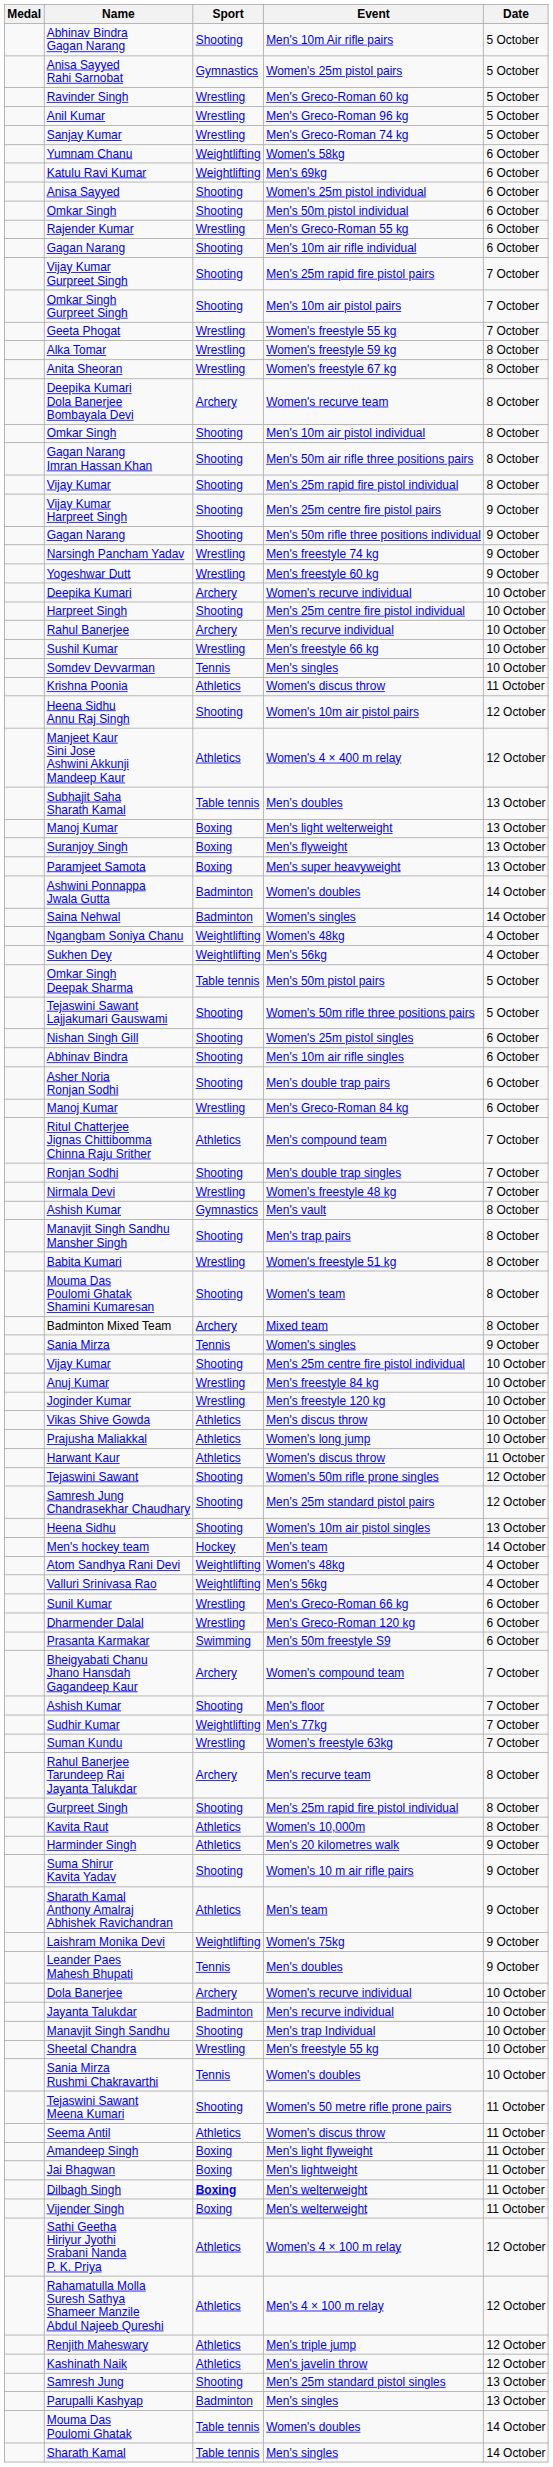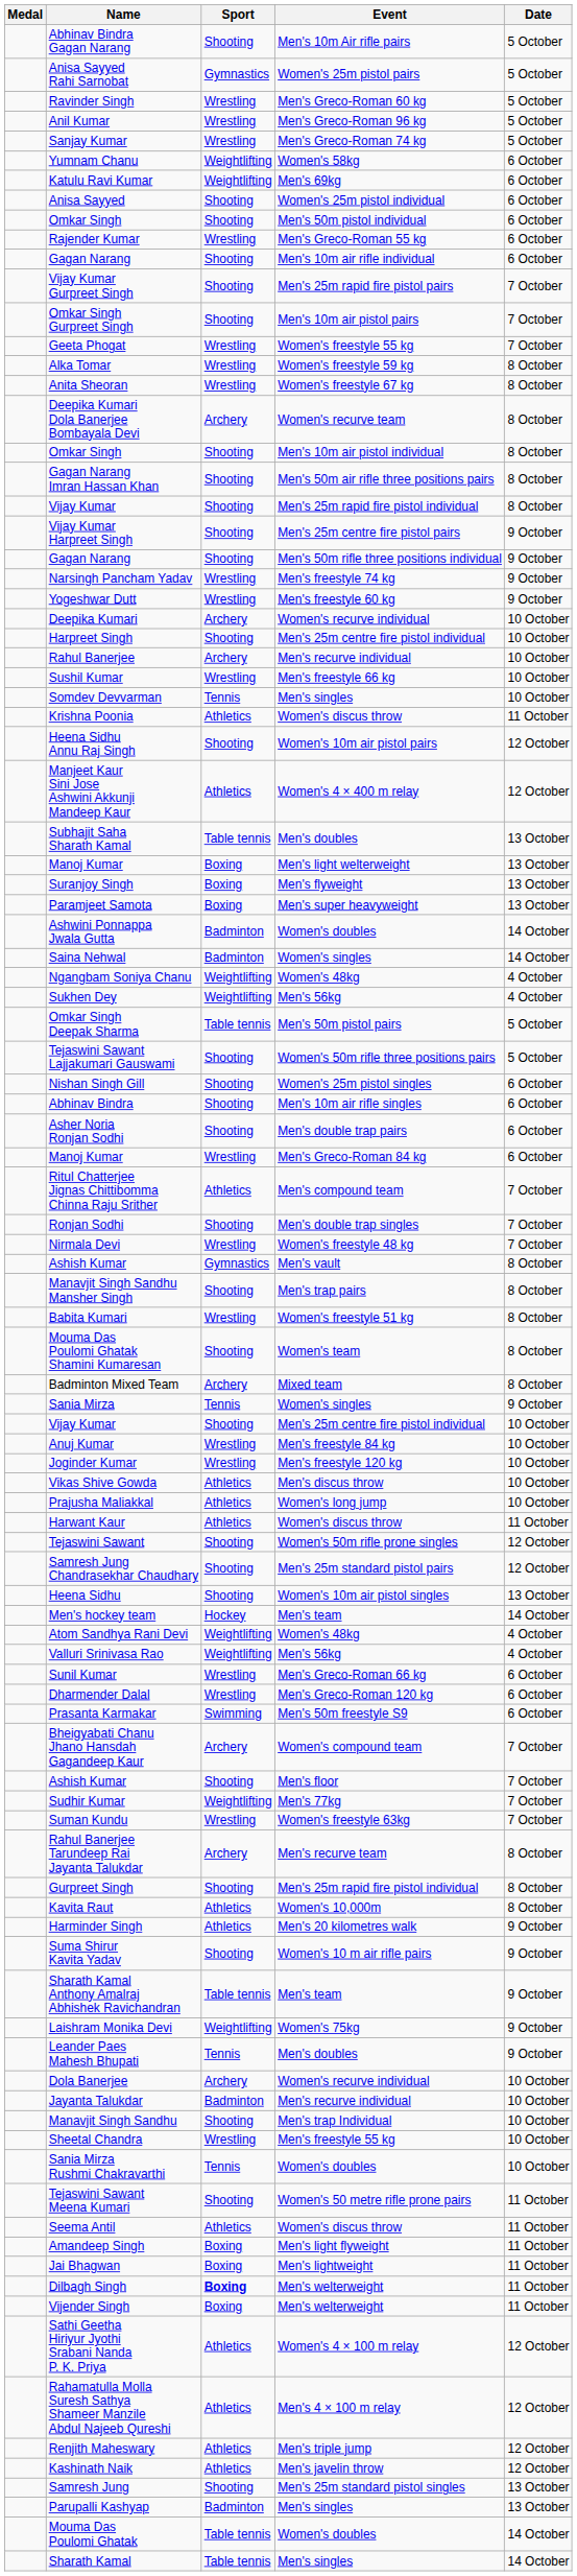 <table class="wikitable sortable" style="font-size:90%">
 <tr>
 <th>Medal</th>
 <th>Name</th>
 <th>Sport</th>
 <th>Event</th>
 <th>Date</th>
 </tr>
 <tr>
 <td></td>
 <td><a href='#'>Abhinav Bindra</a><br> <a href='#'>Gagan Narang</a></td>
 <td><a href='#'>Shooting</a></td>
 <td><a href='#'>Men's 10m Air rifle pairs</a></td>
 <td>5 October</td>
 </tr>
 <tr>
 <td></td>
 <td><a href='#'>Anisa Sayyed</a><br> <a href='#'>Rahi Sarnobat</a></td>
 <td><a href='#'>Gymnastics</a></td>
 <td><a href='#'>Women's 25m pistol pairs</a></td>
 <td>5 October</td>
 </tr>
 <tr>
 <td></td>
 <td><a href='#'>Ravinder Singh</a></td>
 <td><a href='#'>Wrestling</a></td>
 <td><a href='#'>Men's Greco-Roman 60 kg</a></td>
 <td>5 October</td>
 </tr>
 <tr>
 <td></td>
 <td><a href='#'>Anil Kumar</a></td>
 <td><a href='#'>Wrestling</a></td>
 <td><a href='#'>Men's Greco-Roman 96 kg</a></td>
 <td>5 October</td>
 </tr>
 <tr>
 <td></td>
 <td><a href='#'>Sanjay Kumar</a></td>
 <td><a href='#'>Wrestling</a></td>
 <td><a href='#'>Men's Greco-Roman 74 kg</a></td>
 <td>5 October</td>
 </tr>
 <tr>
 <td></td>
 <td><a href='#'>Yumnam Chanu</a></td>
 <td><a href='#'>Weightlifting</a></td>
 <td><a href='#'>Women's 58kg</a></td>
 <td>6 October</td>
 </tr>
 <tr>
 <td></td>
 <td><a href='#'>Katulu Ravi Kumar</a></td>
 <td><a href='#'>Weightlifting</a></td>
 <td><a href='#'>Men's 69kg</a></td>
 <td>6 October</td>
 </tr>
 <tr>
 <td></td>
 <td><a href='#'>Anisa Sayyed</a></td>
 <td><a href='#'>Shooting</a></td>
 <td><a href='#'>Women's 25m pistol individual</a></td>
 <td>6 October</td>
 </tr>
 <tr>
 <td></td>
 <td><a href='#'>Omkar Singh</a></td>
 <td><a href='#'>Shooting</a></td>
 <td><a href='#'>Men's 50m pistol individual</a></td>
 <td>6 October</td>
 </tr>
 <tr>
 <td></td>
 <td><a href='#'>Rajender Kumar</a></td>
 <td><a href='#'>Wrestling</a></td>
 <td><a href='#'>Men's Greco-Roman 55 kg</a></td>
 <td>6 October</td>
 </tr>
 <tr>
 <td></td>
 <td><a href='#'>Gagan Narang</a></td>
 <td><a href='#'>Shooting</a></td>
 <td><a href='#'>Men's 10m air rifle individual</a></td>
 <td>6 October</td>
 </tr>
 <tr>
 <td></td>
 <td><a href='#'>Vijay Kumar</a><br> <a href='#'>Gurpreet Singh</a></td>
 <td><a href='#'>Shooting</a></td>
 <td><a href='#'>Men's 25m rapid fire pistol pairs</a></td>
 <td>7 October</td>
 </tr>
 <tr>
 <td></td>
 <td><a href='#'>Omkar Singh</a><br> <a href='#'>Gurpreet Singh</a></td>
 <td><a href='#'>Shooting</a></td>
 <td><a href='#'>Men's 10m air pistol pairs</a></td>
 <td>7 October</td>
 </tr>
 <tr>
 <td></td>
 <td><a href='#'>Geeta Phogat</a></td>
 <td><a href='#'>Wrestling</a></td>
 <td><a href='#'>Women's freestyle 55 kg</a></td>
 <td>7 October</td>
 </tr>
 <tr>
 <td></td>
 <td><a href='#'>Alka Tomar</a></td>
 <td><a href='#'>Wrestling</a></td>
 <td><a href='#'>Women's freestyle 59 kg</a></td>
 <td>8 October</td>
 </tr>
 <tr>
 <td></td>
 <td><a href='#'>Anita Sheoran</a></td>
 <td><a href='#'>Wrestling</a></td>
 <td><a href='#'>Women's freestyle 67 kg</a></td>
 <td>8 October</td>
 </tr>
 <tr>
 <td></td>
 <td><a href='#'>Deepika Kumari</a><br> <a href='#'>Dola Banerjee</a><br> <a href='#'>Bombayala Devi</a></td>
 <td><a href='#'>Archery</a></td>
 <td><a href='#'>Women's recurve team</a></td>
 <td>8 October</td>
 </tr>
 <tr>
 <td></td>
 <td><a href='#'>Omkar Singh</a></td>
 <td><a href='#'>Shooting</a></td>
 <td><a href='#'>Men's 10m air pistol individual</a></td>
 <td>8 October</td>
 </tr>
 <tr>
 <td></td>
 <td><a href='#'>Gagan Narang</a><br> <a href='#'>Imran Hassan Khan</a></td>
 <td><a href='#'>Shooting</a></td>
 <td><a href='#'>Men's 50m air rifle three positions pairs</a></td>
 <td>8 October</td>
 </tr>
 <tr>
 <td></td>
 <td><a href='#'>Vijay Kumar</a></td>
 <td><a href='#'>Shooting</a></td>
 <td><a href='#'>Men's 25m rapid fire pistol individual</a></td>
 <td>8 October</td>
 </tr>
 <tr>
 <td></td>
 <td><a href='#'>Vijay Kumar</a><br> <a href='#'>Harpreet Singh</a></td>
 <td><a href='#'>Shooting</a></td>
 <td><a href='#'>Men's 25m centre fire pistol pairs</a></td>
 <td>9 October</td>
 </tr>
 <tr>
 <td></td>
 <td><a href='#'>Gagan Narang</a></td>
 <td><a href='#'>Shooting</a></td>
 <td><a href='#'>Men's 50m rifle three positions individual</a></td>
 <td>9 October</td>
 </tr>
 <tr>
 <td></td>
 <td><a href='#'>Narsingh Pancham Yadav</a></td>
 <td><a href='#'>Wrestling</a></td>
 <td><a href='#'>Men's freestyle 74 kg</a></td>
 <td>9 October</td>
 </tr>
 <tr>
 <td></td>
 <td><a href='#'>Yogeshwar Dutt</a></td>
 <td><a href='#'>Wrestling</a></td>
 <td><a href='#'>Men's freestyle 60 kg</a></td>
 <td>9 October</td>
 </tr>
 <tr>
 <td></td>
 <td><a href='#'>Deepika Kumari</a></td>
 <td><a href='#'>Archery</a></td>
 <td><a href='#'>Women's recurve individual</a></td>
 <td>10 October</td>
 </tr>
 <tr>
 <td></td>
 <td><a href='#'>Harpreet Singh</a></td>
 <td><a href='#'>Shooting</a></td>
 <td><a href='#'>Men's 25m centre fire pistol individual</a></td>
 <td>10 October</td>
 </tr>
 <tr>
 <td></td>
 <td><a href='#'>Rahul Banerjee</a></td>
 <td><a href='#'>Archery</a></td>
 <td><a href='#'>Men's recurve individual</a></td>
 <td>10 October</td>
 </tr>
 <tr>
 <td></td>
 <td><a href='#'>Sushil Kumar</a></td>
 <td><a href='#'>Wrestling</a></td>
 <td><a href='#'>Men's freestyle 66 kg</a></td>
 <td>10 October</td>
 </tr>
 <tr>
 <td></td>
 <td><a href='#'>Somdev Devvarman</a></td>
 <td><a href='#'>Tennis</a></td>
 <td><a href='#'>Men's singles</a></td>
 <td>10 October</td>
 </tr>
 <tr>
 <td></td>
 <td><a href='#'>Krishna Poonia</a></td>
 <td><a href='#'>Athletics</a></td>
 <td><a href='#'>Women's discus throw</a></td>
 <td>11 October</td>
 </tr>
 <tr>
 <td></td>
 <td><a href='#'>Heena Sidhu</a><br> <a href='#'>Annu Raj Singh</a></td>
 <td><a href='#'>Shooting</a></td>
 <td><a href='#'>Women's 10m air pistol pairs</a></td>
 <td>12 October</td>
 </tr>
 <tr>
 <td></td>
 <td><a href='#'>Manjeet Kaur</a><br> <a href='#'>Sini Jose</a><br> <a href='#'>Ashwini Akkunji</a><br> <a href='#'>Mandeep Kaur</a></td>
 <td><a href='#'>Athletics</a></td>
 <td><a href='#'>Women's 4 × 400 m relay</a></td>
 <td>12 October</td>
 </tr>
 <tr>
 <td></td>
 <td><a href='#'>Subhajit Saha</a><br> <a href='#'>Sharath Kamal</a></td>
 <td><a href='#'>Table tennis</a></td>
 <td><a href='#'>Men's doubles</a></td>
 <td>13 October</td>
 </tr>
 <tr>
 <td></td>
 <td><a href='#'>Manoj Kumar</a></td>
 <td><a href='#'>Boxing</a></td>
 <td><a href='#'>Men's light welterweight</a></td>
 <td>13 October</td>
 </tr>
 <tr>
 <td></td>
 <td><a href='#'>Suranjoy Singh</a></td>
 <td><a href='#'>Boxing</a></td>
 <td><a href='#'>Men's flyweight</a></td>
 <td>13 October</td>
 </tr>
 <tr>
 <td></td>
 <td><a href='#'>Paramjeet Samota</a></td>
 <td><a href='#'>Boxing</a></td>
 <td><a href='#'>Men's super heavyweight</a></td>
 <td>13 October</td>
 </tr>
 <tr>
 <td></td>
 <td><a href='#'>Ashwini Ponnappa</a><br> <a href='#'>Jwala Gutta</a></td>
 <td><a href='#'>Badminton</a></td>
 <td><a href='#'>Women's doubles</a></td>
 <td>14 October</td>
 </tr>
 <tr>
 <td></td>
 <td><a href='#'>Saina Nehwal</a></td>
 <td><a href='#'>Badminton</a></td>
 <td><a href='#'>Women's singles</a></td>
 <td>14 October</td>
 </tr>
 <tr>
 <td></td>
 <td><a href='#'>Ngangbam Soniya Chanu</a></td>
 <td><a href='#'>Weightlifting</a></td>
 <td><a href='#'>Women's 48kg</a></td>
 <td>4 October</td>
 </tr>
 <tr>
 <td></td>
 <td><a href='#'>Sukhen Dey</a></td>
 <td><a href='#'>Weightlifting</a></td>
 <td><a href='#'>Men's 56kg</a></td>
 <td>4 October</td>
 </tr>
 <tr>
 <td></td>
 <td><a href='#'>Omkar Singh</a><br> <a href='#'>Deepak Sharma</a></td>
 <td><a href='#'>Table tennis</a></td>
 <td><a href='#'>Men's 50m pistol pairs</a></td>
 <td>5 October</td>
 </tr>
 <tr>
 <td></td>
 <td><a href='#'>Tejaswini Sawant</a><br> <a href='#'>Lajjakumari Gauswami</a></td>
 <td><a href='#'>Shooting</a></td>
 <td><a href='#'>Women's 50m rifle three positions pairs</a></td>
 <td>5 October</td>
 </tr>
 <tr>
 <td></td>
 <td><a href='#'>Nishan Singh Gill</a></td>
 <td><a href='#'>Shooting</a></td>
 <td><a href='#'>Women's 25m pistol singles</a></td>
 <td>6 October</td>
 </tr>
 <tr>
 <td></td>
 <td><a href='#'>Abhinav Bindra</a></td>
 <td><a href='#'>Shooting</a></td>
 <td><a href='#'>Men's 10m air rifle singles</a></td>
 <td>6 October</td>
 </tr>
 <tr>
 <td></td>
 <td><a href='#'>Asher Noria</a><br> <a href='#'>Ronjan Sodhi</a></td>
 <td><a href='#'>Shooting</a></td>
 <td><a href='#'>Men's double trap pairs</a></td>
 <td>6 October</td>
 </tr>
 <tr>
 <td></td>
 <td><a href='#'>Manoj Kumar</a></td>
 <td><a href='#'>Wrestling</a></td>
 <td><a href='#'>Men's Greco-Roman 84 kg</a></td>
 <td>6 October</td>
 </tr>
 <tr>
 <td></td>
 <td><a href='#'>Ritul Chatterjee</a><br> <a href='#'>Jignas Chittibomma</a><br> <a href='#'>Chinna Raju Srither</a></td>
 <td><a href='#'>Athletics</a></td>
 <td><a href='#'>Men's compound team</a></td>
 <td>7 October</td>
 </tr>
 <tr>
 <td></td>
 <td><a href='#'>Ronjan Sodhi</a></td>
 <td><a href='#'>Shooting</a></td>
 <td><a href='#'>Men's double trap singles</a></td>
 <td>7 October</td>
 </tr>
 <tr>
 <td></td>
 <td><a href='#'>Nirmala Devi</a></td>
 <td><a href='#'>Wrestling</a></td>
 <td><a href='#'>Women's freestyle 48 kg</a></td>
 <td>7 October</td>
 </tr>
 <tr>
 <td></td>
 <td><a href='#'>Ashish Kumar</a></td>
 <td><a href='#'>Gymnastics</a></td>
 <td><a href='#'>Men's vault</a></td>
 <td>8 October</td>
 </tr>
 <tr>
 <td></td>
 <td><a href='#'>Manavjit Singh Sandhu</a><br> <a href='#'>Mansher Singh</a></td>
 <td><a href='#'>Shooting</a></td>
 <td><a href='#'>Men's trap pairs</a></td>
 <td>8 October</td>
 </tr>
 <tr>
 <td></td>
 <td><a href='#'>Babita Kumari</a></td>
 <td><a href='#'>Wrestling</a></td>
 <td><a href='#'>Women's freestyle 51 kg</a></td>
 <td>8 October</td>
 </tr>
 <tr>
 <td></td>
 <td><a href='#'>Mouma Das</a><br> <a href='#'>Poulomi Ghatak</a><br> <a href='#'>Shamini Kumaresan</a></td>
 <td><a href='#'>Shooting</a></td>
 <td><a href='#'>Women's team</a></td>
 <td>8 October</td>
 </tr>
 <tr>
 <td></td>
 <td>Badminton Mixed Team</td>
 <td><a href='#'>Archery</a></td>
 <td><a href='#'>Mixed team</a></td>
 <td>8 October</td>
 </tr>
 <tr>
 <td></td>
 <td><a href='#'>Sania Mirza</a></td>
 <td><a href='#'>Tennis</a></td>
 <td><a href='#'>Women's singles</a></td>
 <td>9 October</td>
 </tr>
 <tr>
 <td></td>
 <td><a href='#'>Vijay Kumar</a></td>
 <td><a href='#'>Shooting</a></td>
 <td><a href='#'>Men's 25m centre fire pistol individual</a></td>
 <td>10 October</td>
 </tr>
 <tr>
 <td></td>
 <td><a href='#'>Anuj Kumar</a></td>
 <td><a href='#'>Wrestling</a></td>
 <td><a href='#'>Men's freestyle 84 kg</a></td>
 <td>10 October</td>
 </tr>
 <tr>
 <td></td>
 <td><a href='#'>Joginder Kumar</a></td>
 <td><a href='#'>Wrestling</a></td>
 <td><a href='#'>Men's freestyle 120 kg</a></td>
 <td>10 October</td>
 </tr>
 <tr>
 <td></td>
 <td><a href='#'>Vikas Shive Gowda</a></td>
 <td><a href='#'>Athletics</a></td>
 <td><a href='#'>Men's discus throw</a></td>
 <td>10 October</td>
 </tr>
 <tr>
 <td></td>
 <td><a href='#'>Prajusha Maliakkal</a></td>
 <td><a href='#'>Athletics</a></td>
 <td><a href='#'>Women's long jump</a></td>
 <td>10 October</td>
 </tr>
 <tr>
 <td></td>
 <td><a href='#'>Harwant Kaur</a></td>
 <td><a href='#'>Athletics</a></td>
 <td><a href='#'>Women's discus throw</a></td>
 <td>11 October</td>
 </tr>
 <tr>
 <td></td>
 <td><a href='#'>Tejaswini Sawant</a></td>
 <td><a href='#'>Shooting</a></td>
 <td><a href='#'>Women's 50m rifle prone singles</a></td>
 <td>12 October</td>
 </tr>
 <tr>
 <td></td>
 <td><a href='#'>Samresh Jung</a><br> <a href='#'>Chandrasekhar Chaudhary</a></td>
 <td><a href='#'>Shooting</a></td>
 <td><a href='#'>Men's 25m standard pistol pairs</a></td>
 <td>12 October</td>
 </tr>
 <tr>
 <td></td>
 <td><a href='#'>Heena Sidhu</a></td>
 <td><a href='#'>Shooting</a></td>
 <td><a href='#'>Women's 10m air pistol singles</a></td>
 <td>13 October</td>
 </tr>
 <tr>
 <td></td>
 <td><a href='#'>Men's hockey team</a></td>
 <td><a href='#'>Hockey</a></td>
 <td><a href='#'>Men's team</a></td>
 <td>14 October</td>
 </tr>
 <tr>
 <td></td>
 <td><a href='#'>Atom Sandhya Rani Devi</a></td>
 <td><a href='#'>Weightlifting</a></td>
 <td><a href='#'>Women's 48kg</a></td>
 <td>4 October</td>
 </tr>
 <tr>
 <td></td>
 <td><a href='#'>Valluri Srinivasa Rao</a></td>
 <td><a href='#'>Weightlifting</a></td>
 <td><a href='#'>Men's 56kg</a></td>
 <td>4 October</td>
 </tr>
 <tr>
 <td></td>
 <td><a href='#'>Sunil Kumar</a></td>
 <td><a href='#'>Wrestling</a></td>
 <td><a href='#'>Men's Greco-Roman 66 kg</a></td>
 <td>6 October</td>
 </tr>
 <tr>
 <td></td>
 <td><a href='#'>Dharmender Dalal</a></td>
 <td><a href='#'>Wrestling</a></td>
 <td><a href='#'>Men's Greco-Roman 120 kg</a></td>
 <td>6 October</td>
 </tr>
 <tr>
 <td></td>
 <td><a href='#'>Prasanta Karmakar</a></td>
 <td><a href='#'>Swimming</a></td>
 <td><a href='#'>Men's 50m freestyle S9</a></td>
 <td>6 October</td>
 </tr>
 <tr>
 <td></td>
 <td><a href='#'>Bheigyabati Chanu</a><br> <a href='#'>Jhano Hansdah</a><br> <a href='#'>Gagandeep Kaur</a></td>
 <td><a href='#'>Archery</a></td>
 <td><a href='#'>Women's compound team</a></td>
 <td>7 October</td>
 </tr>
 <tr>
 <td></td>
 <td><a href='#'>Ashish Kumar</a></td>
 <td><a href='#'>Shooting</a></td>
 <td><a href='#'>Men's floor</a></td>
 <td>7 October</td>
 </tr>
 <tr>
 <td></td>
 <td><a href='#'>Sudhir Kumar</a></td>
 <td><a href='#'>Weightlifting</a></td>
 <td><a href='#'>Men's 77kg</a></td>
 <td>7 October</td>
 </tr>
 <tr>
 <td></td>
 <td><a href='#'>Suman Kundu</a></td>
 <td><a href='#'>Wrestling</a></td>
 <td><a href='#'>Women's freestyle 63kg</a></td>
 <td>7 October</td>
 </tr>
 <tr>
 <td></td>
 <td><a href='#'>Rahul Banerjee</a><br> <a href='#'>Tarundeep Rai</a><br> <a href='#'>Jayanta Talukdar</a></td>
 <td><a href='#'>Archery</a></td>
 <td><a href='#'>Men's recurve team</a></td>
 <td>8 October</td>
 </tr>
 <tr>
 <td></td>
 <td><a href='#'>Gurpreet Singh</a></td>
 <td><a href='#'>Shooting</a></td>
 <td><a href='#'>Men's 25m rapid fire pistol individual</a></td>
 <td>8 October</td>
 </tr>
 <tr>
 <td></td>
 <td><a href='#'>Kavita Raut</a></td>
 <td><a href='#'>Athletics</a></td>
 <td><a href='#'>Women's 10,000m</a></td>
 <td>8 October</td>
 </tr>
 <tr>
 <td></td>
 <td><a href='#'>Harminder Singh</a></td>
 <td><a href='#'>Athletics</a></td>
 <td><a href='#'>Men's 20 kilometres walk</a></td>
 <td>9 October</td>
 </tr>
 <tr>
 <td></td>
 <td><a href='#'>Suma Shirur</a><br> <a href='#'>Kavita Yadav</a></td>
 <td><a href='#'>Shooting</a></td>
 <td><a href='#'>Women's 10 m air rifle pairs</a></td>
 <td>9 October</td>
 </tr>
 <tr>
 <td></td>
 <td><a href='#'>Sharath Kamal</a><br> <a href='#'>Anthony Amalraj</a><br> <a href='#'>Abhishek Ravichandran</a></td>
-<td><a href='#'>Athletics</a></td>
+<td><a href='#'>Table tennis</a></td>
 <td><a href='#'>Men's team</a></td>
 <td>9 October</td>
 </tr>
 <tr>
 <td></td>
 <td><a href='#'>Laishram Monika Devi</a></td>
 <td><a href='#'>Weightlifting</a></td>
 <td><a href='#'>Women's 75kg</a></td>
 <td>9 October</td>
 </tr>
 <tr>
 <td></td>
 <td><a href='#'>Leander Paes</a><br> <a href='#'>Mahesh Bhupati</a></td>
 <td><a href='#'>Tennis</a></td>
 <td><a href='#'>Men's doubles</a></td>
 <td>9 October</td>
 </tr>
 <tr>
 <td></td>
 <td><a href='#'>Dola Banerjee</a></td>
 <td><a href='#'>Archery</a></td>
 <td><a href='#'>Women's recurve individual</a></td>
 <td>10 October</td>
 </tr>
 <tr>
 <td></td>
 <td><a href='#'>Jayanta Talukdar</a></td>
 <td><a href='#'>Badminton</a></td>
 <td><a href='#'>Men's recurve individual</a></td>
 <td>10 October</td>
 </tr>
 <tr>
 <td></td>
 <td><a href='#'>Manavjit Singh Sandhu</a></td>
 <td><a href='#'>Shooting</a></td>
 <td><a href='#'>Men's trap Individual</a></td>
 <td>10 October</td>
 </tr>
 <tr>
 <td></td>
 <td><a href='#'>Sheetal Chandra</a></td>
 <td><a href='#'>Wrestling</a></td>
 <td><a href='#'>Men's freestyle 55 kg</a></td>
 <td>10 October</td>
 </tr>
 <tr>
 <td></td>
 <td><a href='#'>Sania Mirza</a><br> <a href='#'>Rushmi Chakravarthi</a></td>
 <td><a href='#'>Tennis</a></td>
 <td><a href='#'>Women's doubles</a></td>
 <td>10 October</td>
 </tr>
 <tr>
 <td></td>
 <td><a href='#'>Tejaswini Sawant</a><br> <a href='#'>Meena Kumari</a></td>
 <td><a href='#'>Shooting</a></td>
 <td><a href='#'>Women's 50 metre rifle prone pairs</a></td>
 <td>11 October</td>
 </tr>
 <tr>
 <td></td>
 <td><a href='#'>Seema Antil</a></td>
 <td><a href='#'>Athletics</a></td>
 <td><a href='#'>Women's discus throw</a></td>
 <td>11 October</td>
 </tr>
 <tr>
 <td></td>
 <td><a href='#'>Amandeep Singh</a></td>
 <td><a href='#'>Boxing</a></td>
 <td><a href='#'>Men's light flyweight</a></td>
 <td>11 October</td>
 </tr>
 <tr>
 <td></td>
 <td><a href='#'>Jai Bhagwan</a></td>
 <td><a href='#'>Boxing</a></td>
 <td><a href='#'>Men's lightweight</a></td>
 <td>11 October</td>
 </tr>
 <tr>
 <td></td>
 <td><a href='#'>Dilbagh Singh</a></td>
 <td><strong><a href='#'>Boxing</a></strong></td>
 <td><a href='#'>Men's welterweight</a></td>
 <td>11 October</td>
 </tr>
 <tr>
 <td></td>
 <td><a href='#'>Vijender Singh</a></td>
 <td><a href='#'>Boxing</a></td>
 <td><a href='#'>Men's welterweight</a></td>
 <td>11 October</td>
 </tr>
 <tr>
 <td></td>
 <td><a href='#'>Sathi Geetha</a><br><a href='#'>Hiriyur Jyothi</a><br><a href='#'>Srabani Nanda</a><br><a href='#'>P. K. Priya</a></td>
 <td><a href='#'>Athletics</a></td>
 <td><a href='#'>Women's 4 × 100 m relay</a></td>
 <td>12 October</td>
 </tr>
 <tr>
 <td></td>
 <td><a href='#'>Rahamatulla Molla</a><br> <a href='#'>Suresh Sathya</a><br> <a href='#'>Shameer Manzile</a><br> <a href='#'>Abdul Najeeb Qureshi</a></td>
 <td><a href='#'>Athletics</a></td>
 <td><a href='#'>Men's 4 × 100 m relay</a></td>
 <td>12 October</td>
 </tr>
 <tr>
 <td></td>
 <td><a href='#'>Renjith Maheswary</a></td>
 <td><a href='#'>Athletics</a></td>
 <td><a href='#'>Men's triple jump</a></td>
 <td>12 October</td>
 </tr>
 <tr>
 <td></td>
 <td><a href='#'>Kashinath Naik</a></td>
 <td><a href='#'>Athletics</a></td>
 <td><a href='#'>Men's javelin throw</a></td>
 <td>12 October</td>
 </tr>
 <tr>
 <td></td>
 <td><a href='#'>Samresh Jung</a></td>
 <td><a href='#'>Shooting</a></td>
 <td><a href='#'>Men's 25m standard pistol singles</a></td>
 <td>13 October</td>
 </tr>
 <tr>
 <td></td>
 <td><a href='#'>Parupalli Kashyap</a></td>
 <td><a href='#'>Badminton</a></td>
 <td><a href='#'>Men's singles</a></td>
 <td>13 October</td>
 </tr>
 <tr>
 <td></td>
 <td><a href='#'>Mouma Das</a><br> <a href='#'>Poulomi Ghatak</a></td>
 <td><a href='#'>Table tennis</a></td>
 <td><a href='#'>Women's doubles</a></td>
 <td>14 October</td>
 </tr>
 <tr>
 <td></td>
 <td><a href='#'>Sharath Kamal</a></td>
 <td><a href='#'>Table tennis</a></td>
 <td><a href='#'>Men's singles</a></td>
 <td>14 October</td>
 </tr>
 </table>
